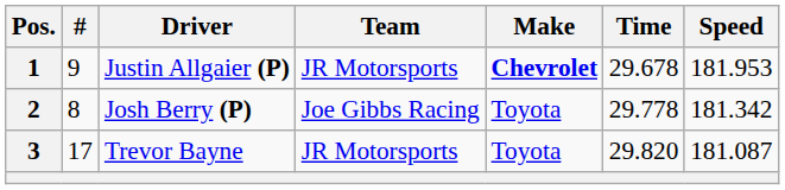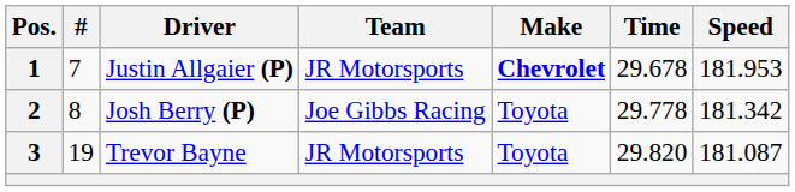 <table class="wikitable" style="font-size:95%">
 <tr>
 <th>Pos.</th>
 <th>#</th>
 <th>Driver</th>
 <th>Team</th>
 <th>Make</th>
 <th>Time</th>
 <th>Speed</th>
 </tr>
 <tr>
 <th>1</th>
-<td>9</td>
+<td>7</td>
 <td><a href='#'>Justin Allgaier</a> <strong>(P)</strong></td>
 <td><a href='#'>JR Motorsports</a></td>
 <td><strong><a href='#'>Chevrolet</a></strong></td>
 <td>29.678</td>
 <td>181.953</td>
 </tr>
 <tr>
 <th>2</th>
 <td>8</td>
 <td><a href='#'>Josh Berry</a> <strong>(P)</strong></td>
 <td><a href='#'>Joe Gibbs Racing</a></td>
 <td><a href='#'>Toyota</a></td>
 <td>29.778</td>
 <td>181.342</td>
 </tr>
 <tr>
 <th>3</th>
-<td>17</td>
+<td>19</td>
 <td><a href='#'>Trevor Bayne</a></td>
 <td><a href='#'>JR Motorsports</a></td>
 <td><a href='#'>Toyota</a></td>
 <td>29.820</td>
 <td>181.087</td>
 </tr>
 <tr>
 <th colspan="7"></th>
 </tr>
 </table>
